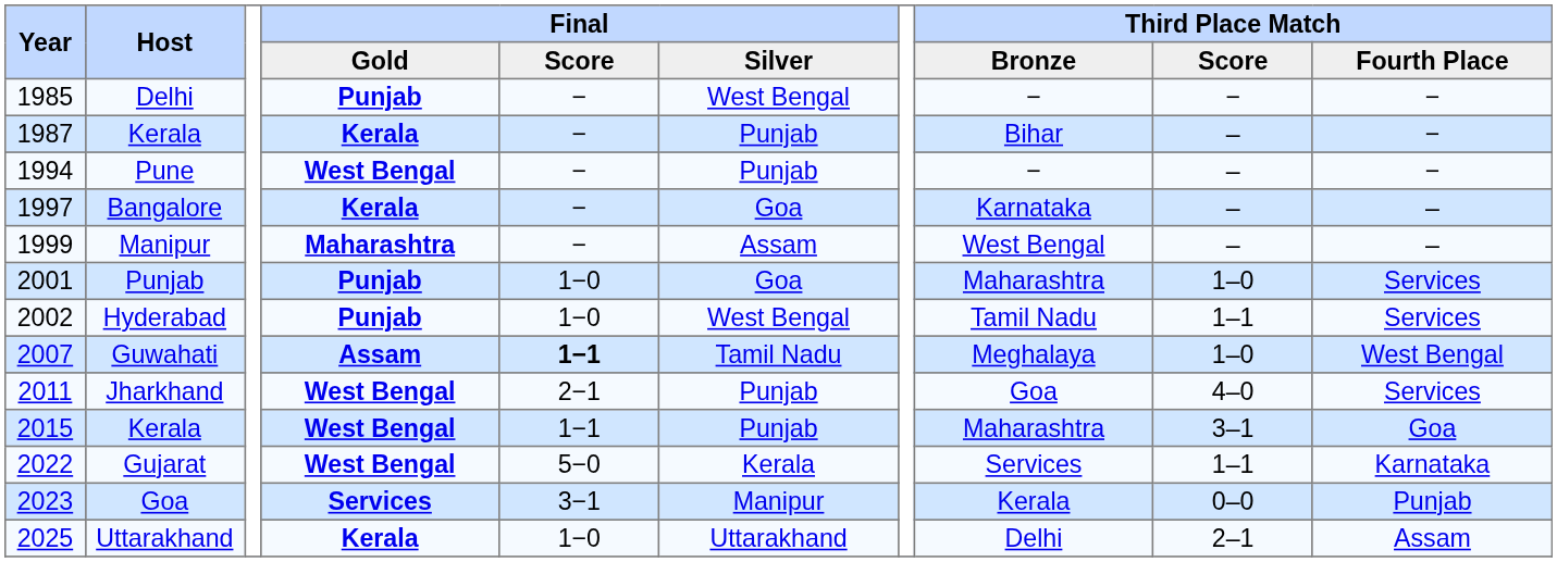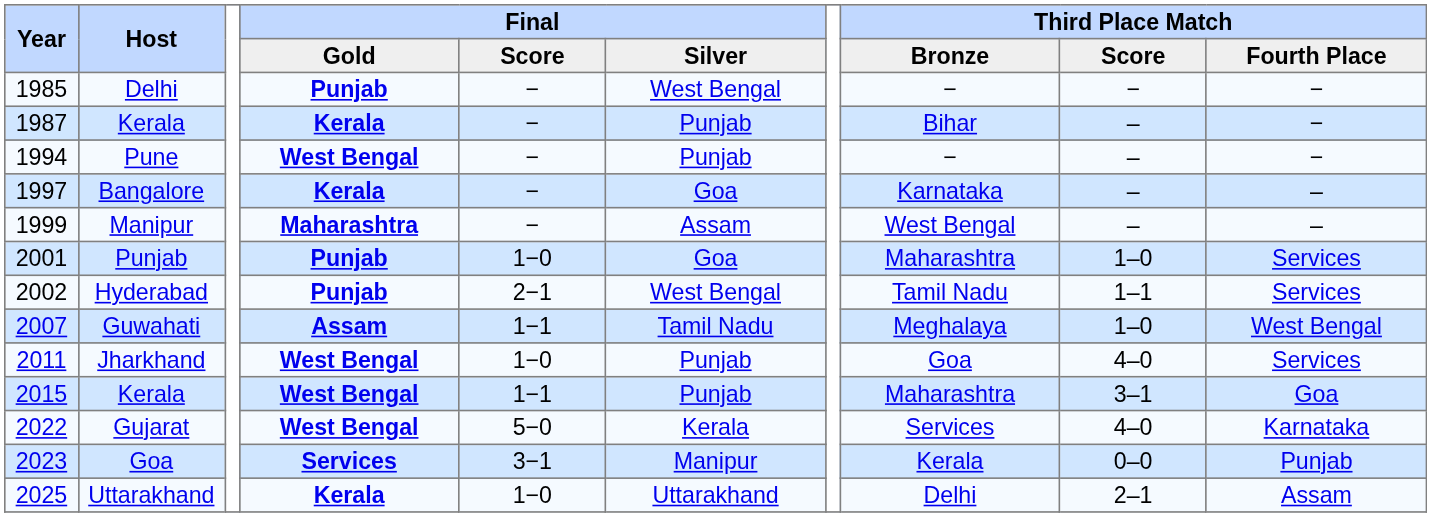 <table border=1 style="border-collapse:collapse; font-size:90%; width:100%; text-align:center" cellpadding=2 cellspacing=0>
 <tr style="background:#c1d8ff;">
 <th rowspan="2" style="width:5%;">Year</th>
 <th rowspan="2" style="width:10%;">Host</th>
 <th rowspan="15" style="width:1%; background:#fff;"></th>
 <th colspan=3>Final</th>
 <th rowspan="15" style="width:1%; background:#fff;"></th>
 <th colspan=3>Third Place Match</th>
 </tr>
 <tr style="background:#efefef;">
 <th width=15%> Gold</th>
 <th width=10%>Score</th>
 <th width=15%> Silver</th>
 <th width=15%> Bronze</th>
 <th width=10%>Score</th>
 <th width=15%>Fourth Place</th>
 </tr>
 <tr style="background:#f5faff;">
 <td>1985</td>
 <td><a href='#'>Delhi</a></td>
 <td><strong><a href='#'>Punjab</a></strong></td>
 <td>−</td>
 <td><a href='#'>West Bengal</a></td>
 <td>−</td>
 <td>−</td>
 <td>−</td>
 </tr>
 <tr style="background:#d0e6ff;">
 <td>1987</td>
 <td><a href='#'>Kerala</a></td>
 <td><strong><a href='#'>Kerala</a></strong></td>
 <td>−</td>
 <td><a href='#'>Punjab</a></td>
 <td><a href='#'>Bihar</a></td>
 <td>–</td>
 <td>−</td>
 </tr>
 <tr style="background:#f5faff;">
 <td>1994</td>
 <td><a href='#'>Pune</a></td>
 <td><strong><a href='#'>West Bengal</a></strong></td>
 <td>−</td>
 <td><a href='#'>Punjab</a></td>
 <td>−</td>
 <td>–</td>
 <td>−</td>
 </tr>
 <tr style="background:#d0e6ff;">
 <td>1997</td>
 <td><a href='#'>Bangalore</a></td>
 <td><strong><a href='#'>Kerala</a></strong></td>
 <td>−</td>
 <td><a href='#'>Goa</a></td>
 <td><a href='#'>Karnataka</a></td>
 <td>–</td>
 <td>–</td>
 </tr>
 <tr style="background:#f5faff;">
 <td>1999</td>
 <td><a href='#'>Manipur</a></td>
 <td><strong><a href='#'>Maharashtra</a></strong></td>
 <td>−</td>
 <td><a href='#'>Assam</a></td>
 <td><a href='#'>West Bengal</a></td>
 <td>–</td>
 <td>–</td>
 </tr>
 <tr style="background:#d0e6ff;">
 <td>2001</td>
 <td><a href='#'>Punjab</a></td>
 <td><strong><a href='#'>Punjab</a></strong></td>
 <td>1−0</td>
 <td><a href='#'>Goa</a></td>
 <td><a href='#'>Maharashtra</a></td>
 <td>1–0</td>
 <td><a href='#'>Services</a></td>
 </tr>
 <tr style="background:#f5faff;">
 <td>2002</td>
 <td><a href='#'>Hyderabad</a></td>
 <td><strong><a href='#'>Punjab</a></strong></td>
-<td>1−0</td>
+<td>2−1</td>
 <td><a href='#'>West Bengal</a></td>
 <td><a href='#'>Tamil Nadu</a></td>
 <td>1–1<br></td>
 <td><a href='#'>Services</a></td>
 </tr>
 <tr style="background:#d0e6ff;">
 <td><a href='#'>2007</a></td>
 <td><a href='#'>Guwahati</a></td>
 <td><strong><a href='#'>Assam</a></strong></td>
-<td><strong>1−1<br></strong></td>
+<td>1−1<br></td>
 <td><a href='#'>Tamil Nadu</a></td>
 <td><a href='#'>Meghalaya</a></td>
 <td>1–0</td>
 <td><a href='#'>West Bengal</a></td>
 </tr>
 <tr style="background:#f5faff;">
 <td><a href='#'>2011</a></td>
 <td><a href='#'>Jharkhand</a></td>
 <td><strong><a href='#'>West Bengal</a></strong></td>
-<td>2−1</td>
+<td>1−0</td>
 <td><a href='#'>Punjab</a></td>
 <td><a href='#'>Goa</a></td>
 <td>4–0</td>
 <td><a href='#'>Services</a></td>
 </tr>
 <tr style="background:#d0e6ff;">
 <td><a href='#'>2015</a></td>
 <td><a href='#'>Kerala</a></td>
 <td><strong><a href='#'>West Bengal</a></strong></td>
 <td>1−1<br></td>
 <td><a href='#'>Punjab</a></td>
 <td><a href='#'>Maharashtra</a></td>
 <td>3–1</td>
 <td><a href='#'>Goa</a></td>
 </tr>
 <tr style="background:#f5faff;">
 <td><a href='#'>2022</a></td>
 <td><a href='#'>Gujarat</a></td>
 <td><strong><a href='#'>West Bengal</a></strong></td>
 <td>5−0</td>
 <td><a href='#'>Kerala</a></td>
 <td><a href='#'>Services</a></td>
-<td>1–1<br></td>
+<td>4–0</td>
 <td><a href='#'>Karnataka</a></td>
 </tr>
 <tr style="background:#d0e6ff;">
 <td><a href='#'>2023</a></td>
 <td><a href='#'>Goa</a></td>
 <td><strong><a href='#'>Services</a></strong></td>
 <td>3−1</td>
 <td><a href='#'>Manipur</a></td>
 <td><a href='#'>Kerala</a></td>
 <td>0–0<br></td>
 <td><a href='#'>Punjab</a></td>
 </tr>
 <tr style="background:#f5faff;">
 <td><a href='#'>2025</a></td>
 <td><a href='#'>Uttarakhand</a></td>
 <td><strong><a href='#'>Kerala</a></strong></td>
 <td>1−0</td>
 <td><a href='#'>Uttarakhand</a></td>
 <td><a href='#'>Delhi</a></td>
 <td>2–1</td>
 <td><a href='#'>Assam</a></td>
 </tr>
 </table>
